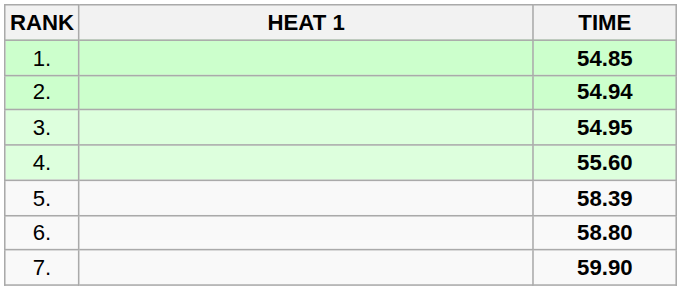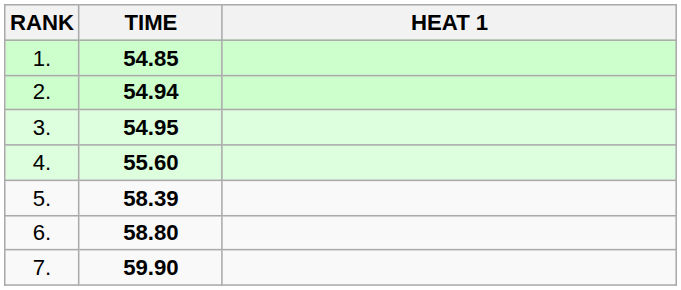 <table class="wikitable" style="border-collapse: collapse; font-size: 90%;">
 <tr>
 <th>RANK</th>
+<th align="center" style="width: 6em">TIME</th>
 <th align="left" style="width: 20em">HEAT 1</th>
-<th align="center" style="width: 6em">TIME</th>
 </tr>
 <tr style="background:#ccffcc;">
 <td align="center">1.</td>
+<td align="center"><strong>54.85</strong></td>
 <td></td>
-<td align="center"><strong>54.85</strong></td>
 </tr>
 <tr style="background:#ccffcc;">
 <td align="center">2.</td>
+<td align="center"><strong>54.94</strong></td>
 <td></td>
-<td align="center"><strong>54.94</strong></td>
 </tr>
 <tr style="background:#ddffdd;">
 <td align="center">3.</td>
+<td align="center"><strong>54.95</strong></td>
 <td></td>
-<td align="center"><strong>54.95</strong></td>
 </tr>
 <tr style="background:#ddffdd;">
 <td align="center">4.</td>
+<td align="center"><strong>55.60</strong></td>
 <td></td>
-<td align="center"><strong>55.60</strong></td>
 </tr>
 <tr>
 <td align="center">5.</td>
+<td align="center"><strong>58.39</strong></td>
 <td></td>
-<td align="center"><strong>58.39</strong></td>
 </tr>
 <tr>
 <td align="center">6.</td>
+<td align="center"><strong>58.80</strong></td>
 <td></td>
-<td align="center"><strong>58.80</strong></td>
 </tr>
 <tr>
 <td align="center">7.</td>
+<td align="center"><strong>59.90</strong></td>
 <td></td>
-<td align="center"><strong>59.90</strong></td>
 </tr>
 </table>
